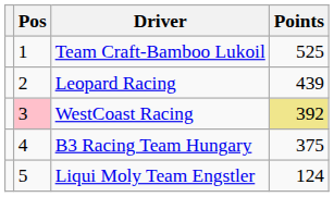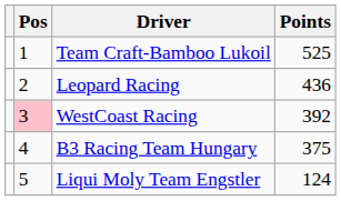 <table class="wikitable" style="font-size: 95%;">
 <tr>
 <th></th>
 <th>Pos</th>
 <th>Driver</th>
 <th>Points</th>
 </tr>
 <tr>
 <td align="left"></td>
 <td>1</td>
 <td> <a href='#'>Team Craft-Bamboo Lukoil</a></td>
 <td align="right">525</td>
 </tr>
 <tr>
 <td align="left"></td>
 <td>2</td>
 <td> <a href='#'>Leopard Racing</a></td>
-<td align="right">439</td>
+<td align="right">436</td>
 </tr>
 <tr>
 <td align="left"></td>
 <td style="background: pink;">3</td>
 <td> <a href='#'>WestCoast Racing</a></td>
-<td align="right" style="background: khaki;">392</td>
+<td align="right">392</td>
 </tr>
 <tr>
 <td align="left"></td>
 <td>4</td>
 <td> <a href='#'>B3 Racing Team Hungary</a></td>
 <td align="right">375</td>
 </tr>
 <tr>
 <td align="left"></td>
 <td>5</td>
 <td> <a href='#'>Liqui Moly Team Engstler</a></td>
 <td align="right">124</td>
 </tr>
 <tr>
 </tr>
 </table>
